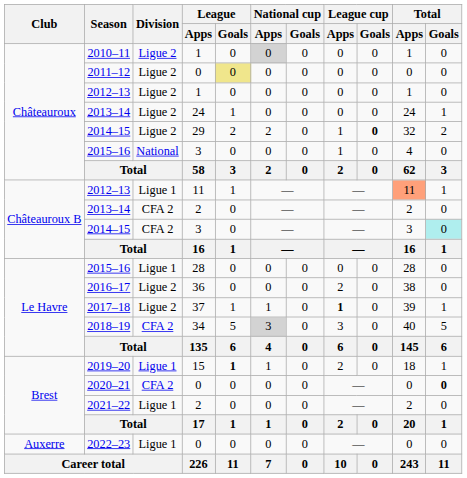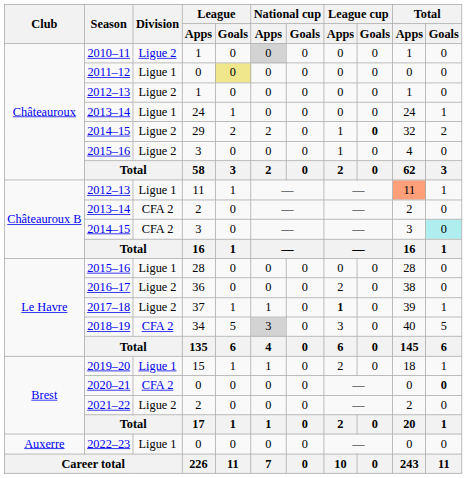 <table class="wikitable" style="text-align: center">
 <tr>
 <th rowspan="2">Club</th>
 <th rowspan="2">Season</th>
 <th rowspan="2">Division</th>
 <th colspan="2">League</th>
 <th colspan="2">National cup</th>
 <th colspan="2">League cup</th>
 <th colspan="2">Total</th>
 </tr>
 <tr>
 <th>Apps</th>
 <th>Goals</th>
 <th>Apps</th>
 <th>Goals</th>
 <th>Apps</th>
 <th>Goals</th>
 <th>Apps</th>
 <th>Goals</th>
 </tr>
 <tr>
 <td rowspan="7"><a href='#'>Châteauroux</a></td>
 <td><a href='#'>2010–11</a></td>
 <td><a href='#'>Ligue 2</a></td>
 <td>1</td>
 <td>0</td>
 <td style="background: lightgrey;">0</td>
 <td>0</td>
 <td>0</td>
 <td>0</td>
 <td>1</td>
 <td>0</td>
 </tr>
 <tr>
 <td><a href='#'>2011–12</a></td>
-<td>Ligue 2</td>
+<td>Ligue 1</td>
 <td>0</td>
 <td style="background: khaki;">0</td>
 <td>0</td>
 <td>0</td>
 <td>0</td>
 <td>0</td>
 <td>0</td>
 <td>0</td>
 </tr>
 <tr>
 <td><a href='#'>2012–13</a></td>
 <td>Ligue 2</td>
 <td>1</td>
 <td>0</td>
 <td>0</td>
 <td>0</td>
 <td>0</td>
 <td>0</td>
 <td>1</td>
 <td>0</td>
 </tr>
 <tr>
 <td><a href='#'>2013–14</a></td>
-<td>Ligue 2</td>
+<td>Ligue 1</td>
 <td>24</td>
 <td>1</td>
 <td>0</td>
 <td>0</td>
 <td>0</td>
 <td>0</td>
 <td>24</td>
 <td>1</td>
 </tr>
 <tr>
 <td><a href='#'>2014–15</a></td>
 <td>Ligue 2</td>
 <td>29</td>
 <td>2</td>
 <td>2</td>
 <td>0</td>
 <td>1</td>
 <td><strong>0</strong></td>
 <td>32</td>
 <td>2</td>
 </tr>
 <tr>
 <td><a href='#'>2015–16</a></td>
-<td><a href='#'>National</a></td>
+<td>Ligue 2</td>
 <td>3</td>
 <td>0</td>
 <td>0</td>
 <td>0</td>
 <td>1</td>
 <td>0</td>
 <td>4</td>
 <td>0</td>
 </tr>
 <tr>
 <th colspan="2">Total</th>
 <th>58</th>
 <th>3</th>
 <th>2</th>
 <th>0</th>
 <th>2</th>
 <th>0</th>
 <th>62</th>
 <th>3</th>
 </tr>
 <tr>
 <td rowspan="4"><a href='#'>Châteauroux B</a></td>
 <td><a href='#'>2012–13</a></td>
 <td>Ligue 1</td>
 <td>11</td>
 <td>1</td>
 <td colspan="2">—</td>
 <td colspan="2">—</td>
 <td style="background: lightsalmon;">11</td>
 <td>1</td>
 </tr>
 <tr>
 <td><a href='#'>2013–14</a></td>
 <td>CFA 2</td>
 <td>2</td>
 <td>0</td>
 <td colspan="2">—</td>
 <td colspan="2">—</td>
 <td>2</td>
 <td>0</td>
 </tr>
 <tr>
 <td><a href='#'>2014–15</a></td>
 <td>CFA 2</td>
 <td>3</td>
 <td>0</td>
 <td colspan="2">—</td>
 <td colspan="2">—</td>
 <td>3</td>
 <td style="background: paleturquoise;">0</td>
 </tr>
 <tr>
 <th colspan="2">Total</th>
 <th>16</th>
 <th>1</th>
 <th colspan="2">—</th>
 <th colspan="2">—</th>
 <th>16</th>
 <th>1</th>
 </tr>
 <tr>
 <td rowspan="5"><a href='#'>Le Havre</a></td>
 <td><a href='#'>2015–16</a></td>
 <td>Ligue 1</td>
 <td>28</td>
 <td>0</td>
 <td>0</td>
 <td>0</td>
 <td>0</td>
 <td>0</td>
 <td>28</td>
 <td>0</td>
 </tr>
 <tr>
 <td><a href='#'>2016–17</a></td>
 <td>Ligue 2</td>
 <td>36</td>
 <td>0</td>
 <td>0</td>
 <td>0</td>
 <td>2</td>
 <td>0</td>
 <td>38</td>
 <td>0</td>
 </tr>
 <tr>
 <td><a href='#'>2017–18</a></td>
 <td>Ligue 2</td>
 <td>37</td>
 <td>1</td>
 <td>1</td>
 <td>0</td>
 <td><strong>1</strong></td>
 <td>0</td>
 <td>39</td>
 <td>1</td>
 </tr>
 <tr>
 <td><a href='#'>2018–19</a></td>
 <td><a href='#'>CFA 2</a></td>
 <td>34</td>
 <td>5</td>
 <td style="background: lightgrey;">3</td>
 <td>0</td>
 <td>3</td>
 <td>0</td>
 <td>40</td>
 <td>5</td>
 </tr>
 <tr>
 <th colspan="2">Total</th>
 <th>135</th>
 <th>6</th>
 <th>4</th>
 <th>0</th>
 <th>6</th>
 <th>0</th>
 <th>145</th>
 <th>6</th>
 </tr>
 <tr>
 <td rowspan="4"><a href='#'>Brest</a></td>
 <td><a href='#'>2019–20</a></td>
 <td><a href='#'>Ligue 1</a></td>
 <td>15</td>
-<td><strong>1</strong></td>
+<td>1</td>
 <td>1</td>
 <td>0</td>
 <td>2</td>
 <td>0</td>
 <td>18</td>
 <td>1</td>
 </tr>
 <tr>
 <td><a href='#'>2020–21</a></td>
 <td><a href='#'>CFA 2</a></td>
 <td>0</td>
 <td>0</td>
 <td>0</td>
 <td>0</td>
 <td colspan="2">—</td>
 <td>0</td>
 <td><strong>0</strong></td>
 </tr>
 <tr>
 <td><a href='#'>2021–22</a></td>
-<td>Ligue 1</td>
+<td>Ligue 2</td>
 <td>2</td>
 <td>0</td>
 <td>0</td>
 <td>0</td>
 <td colspan="2">—</td>
 <td>2</td>
 <td>0</td>
 </tr>
 <tr>
 <th colspan="2">Total</th>
 <th>17</th>
 <th>1</th>
 <th>1</th>
 <th>0</th>
 <th>2</th>
 <th>0</th>
 <th>20</th>
 <th>1</th>
 </tr>
 <tr>
 <td><a href='#'>Auxerre</a></td>
 <td><a href='#'>2022–23</a></td>
 <td>Ligue 1</td>
 <td>0</td>
 <td>0</td>
 <td>0</td>
 <td>0</td>
 <td colspan="2">—</td>
 <td>0</td>
 <td>0</td>
 </tr>
 <tr>
 <th colspan="3">Career total</th>
 <th>226</th>
 <th>11</th>
 <th>7</th>
 <th>0</th>
 <th>10</th>
 <th>0</th>
 <th>243</th>
 <th>11</th>
 </tr>
 </table>
